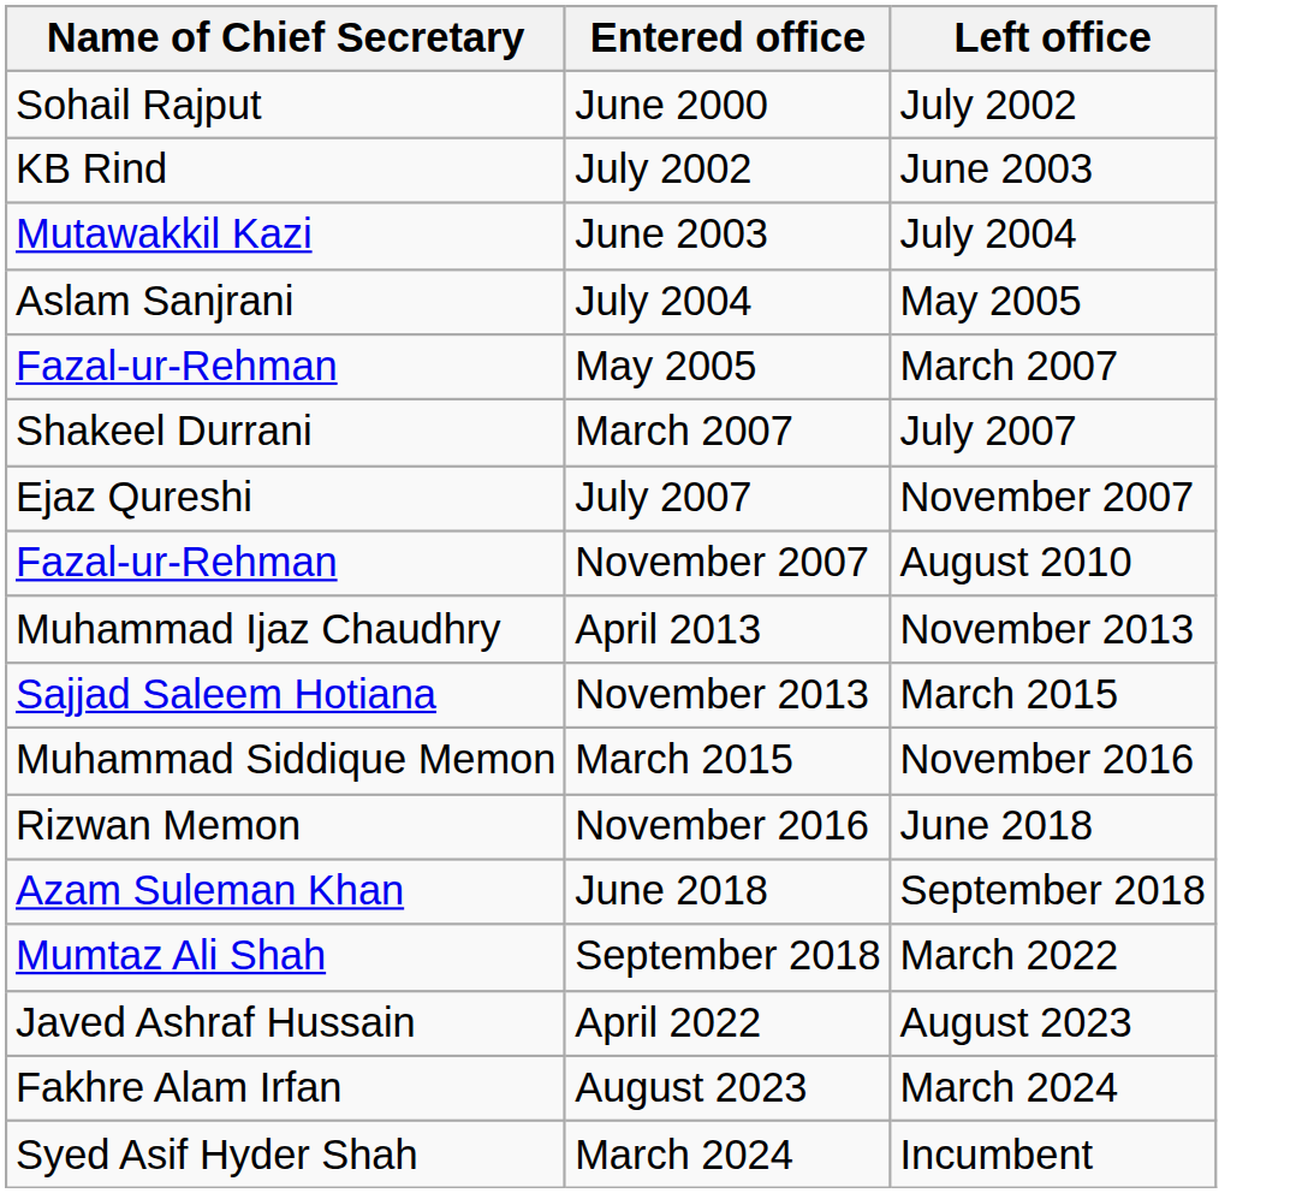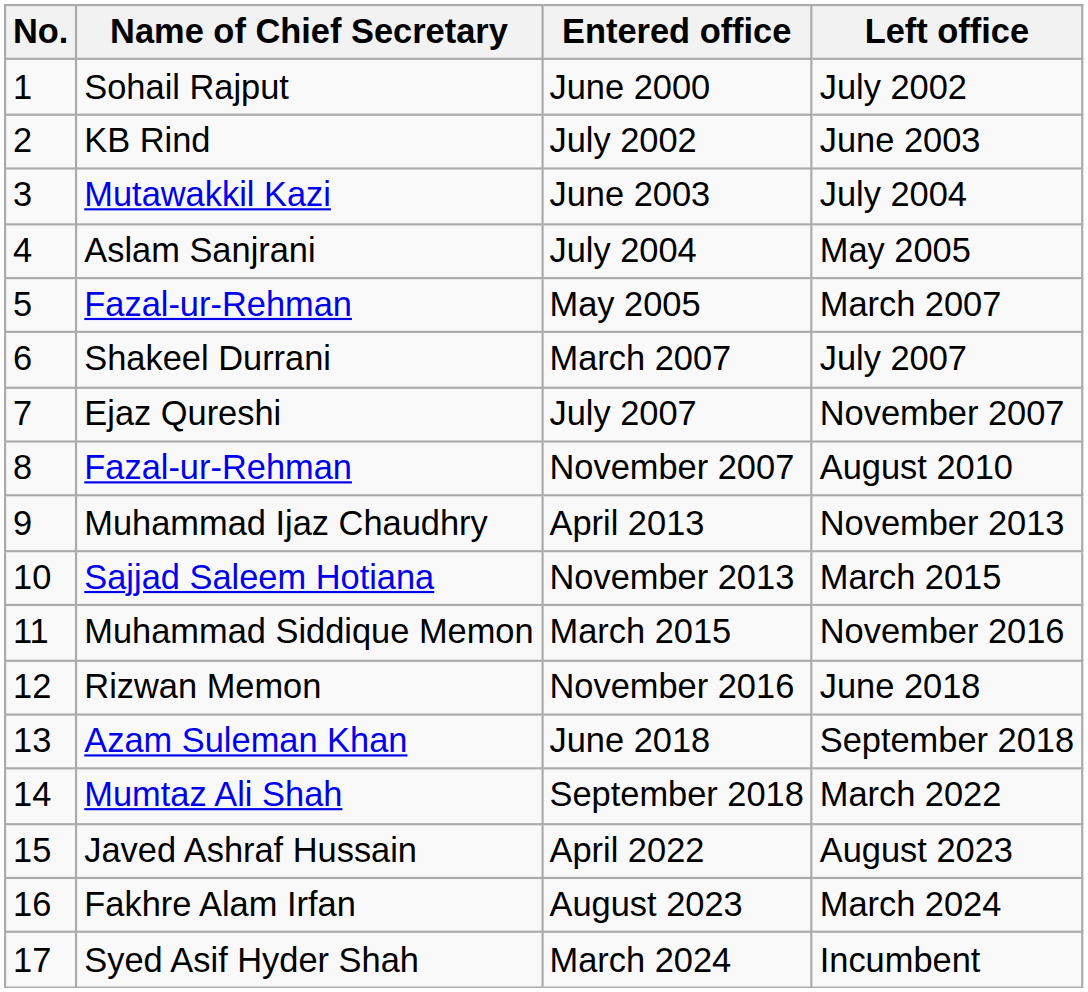 <table class="wikitable">
 <tr>
+<th>No.</th>
 <th>Name of Chief Secretary</th>
 <th>Entered office</th>
 <th>Left office</th>
 </tr>
 <tr salik nazir ahmed>
+<td>1</td>
 <td>Sohail Rajput</td>
 <td>June 2000</td>
 <td>July 2002</td>
 </tr>
 <tr>
+<td>2</td>
 <td>KB Rind</td>
 <td>July 2002</td>
 <td>June 2003</td>
 </tr>
 <tr>
+<td>3</td>
 <td><a href='#'>Mutawakkil Kazi</a></td>
 <td>June 2003</td>
 <td>July 2004</td>
 </tr>
 <tr>
+<td>4</td>
 <td>Aslam Sanjrani</td>
 <td>July 2004</td>
 <td>May 2005</td>
 </tr>
 <tr>
+<td>5</td>
 <td><a href='#'>Fazal-ur-Rehman</a></td>
 <td>May 2005</td>
 <td>March 2007</td>
 </tr>
 <tr>
+<td>6</td>
 <td>Shakeel Durrani</td>
 <td>March 2007</td>
 <td>July 2007</td>
 </tr>
 <tr>
+<td>7</td>
 <td>Ejaz Qureshi</td>
 <td>July 2007</td>
 <td>November 2007</td>
 </tr>
 <tr>
+<td>8</td>
 <td><a href='#'>Fazal-ur-Rehman</a></td>
 <td>November 2007</td>
 <td>August 2010</td>
 </tr>
 <tr>
+<td>9</td>
 <td>Muhammad Ijaz Chaudhry</td>
 <td>April 2013</td>
 <td>November 2013</td>
 </tr>
 <tr>
+<td>10</td>
 <td><a href='#'>Sajjad Saleem Hotiana</a></td>
 <td>November 2013</td>
 <td>March 2015</td>
 </tr>
 <tr>
+<td>11</td>
 <td>Muhammad Siddique Memon</td>
 <td>March 2015</td>
 <td>November 2016</td>
 </tr>
 <tr>
+<td>12</td>
 <td>Rizwan Memon</td>
 <td>November 2016</td>
 <td>June 2018</td>
 </tr>
 <tr>
+<td>13</td>
 <td><a href='#'>Azam Suleman Khan</a></td>
 <td>June 2018</td>
 <td>September 2018</td>
 </tr>
 <tr>
+<td>14</td>
 <td><a href='#'>Mumtaz Ali Shah</a></td>
 <td>September 2018</td>
 <td>March 2022</td>
 </tr>
 <tr>
+<td>15</td>
 <td>Javed Ashraf Hussain</td>
 <td>April 2022</td>
 <td>August 2023</td>
 </tr>
 <tr>
+<td>16</td>
 <td>Fakhre Alam Irfan</td>
 <td>August 2023</td>
 <td>March 2024</td>
 </tr>
 <tr>
+<td>17</td>
 <td>Syed Asif Hyder Shah</td>
 <td>March 2024</td>
 <td>Incumbent</td>
 </tr>
 </table>
